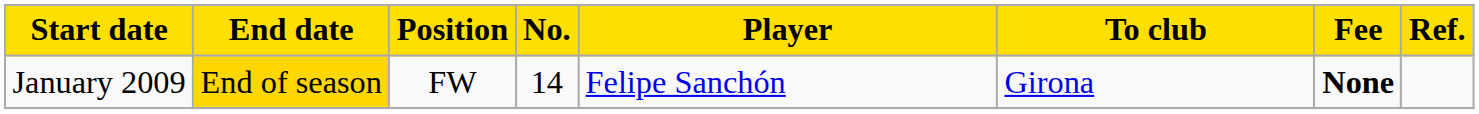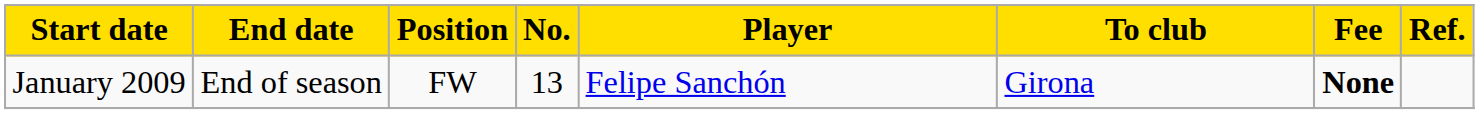 <table class="wikitable sortable">
 <tr>
 <th style="background:#FFDF00; color:black;"><strong>Start date</strong></th>
 <th style="background:#FFDF00; color:black;"><strong>End date</strong></th>
 <th style="background:#FFDF00; color:black;"><strong>Position</strong></th>
 <th style="background:#FFDF00; color:black;"><strong>No.</strong></th>
 <th style="background:#FFDF00; color:black;"; width=200><strong>Player</strong></th>
 <th style="background:#FFDF00; color:black;"; width=150><strong>To club</strong></th>
 <th style="background:#FFDF00; color:black;"><strong>Fee</strong></th>
 <th style="background:#FFDF00; color:black;"><strong>Ref.</strong></th>
 </tr>
 <tr>
 <td>January 2009</td>
-<td style="background: gold;">End of season</td>
+<td>End of season</td>
 <td style="text-align:center;">FW</td>
-<td style="text-align:center;">14</td>
+<td style="text-align:center;">13</td>
 <td style="text-align:left;"> <a href='#'>Felipe Sanchón</a></td>
 <td style="text-align:left;"> <a href='#'>Girona</a></td>
 <td><strong>None</strong></td>
 <td></td>
 </tr>
 <tr>
 </tr>
 </table>
